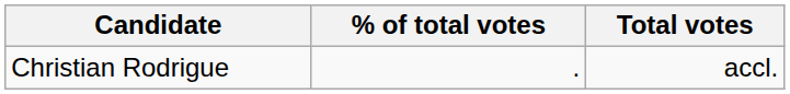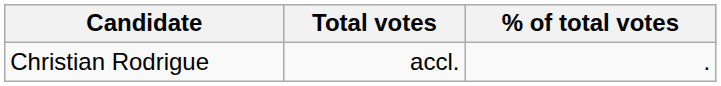 <table style="width:475px;" class="wikitable">
 <tr bgcolor="#EEEEEE">
 <th align="left">Candidate</th>
+<th align="right">Total votes</th>
 <th align="right">% of total votes</th>
-<th align="right">Total votes</th>
 </tr>
 <tr>
 <td align="left">Christian Rodrigue</td>
+<td align="right">accl.</td>
 <td align="right">.</td>
-<td align="right">accl.</td>
 </tr>
 </table>
